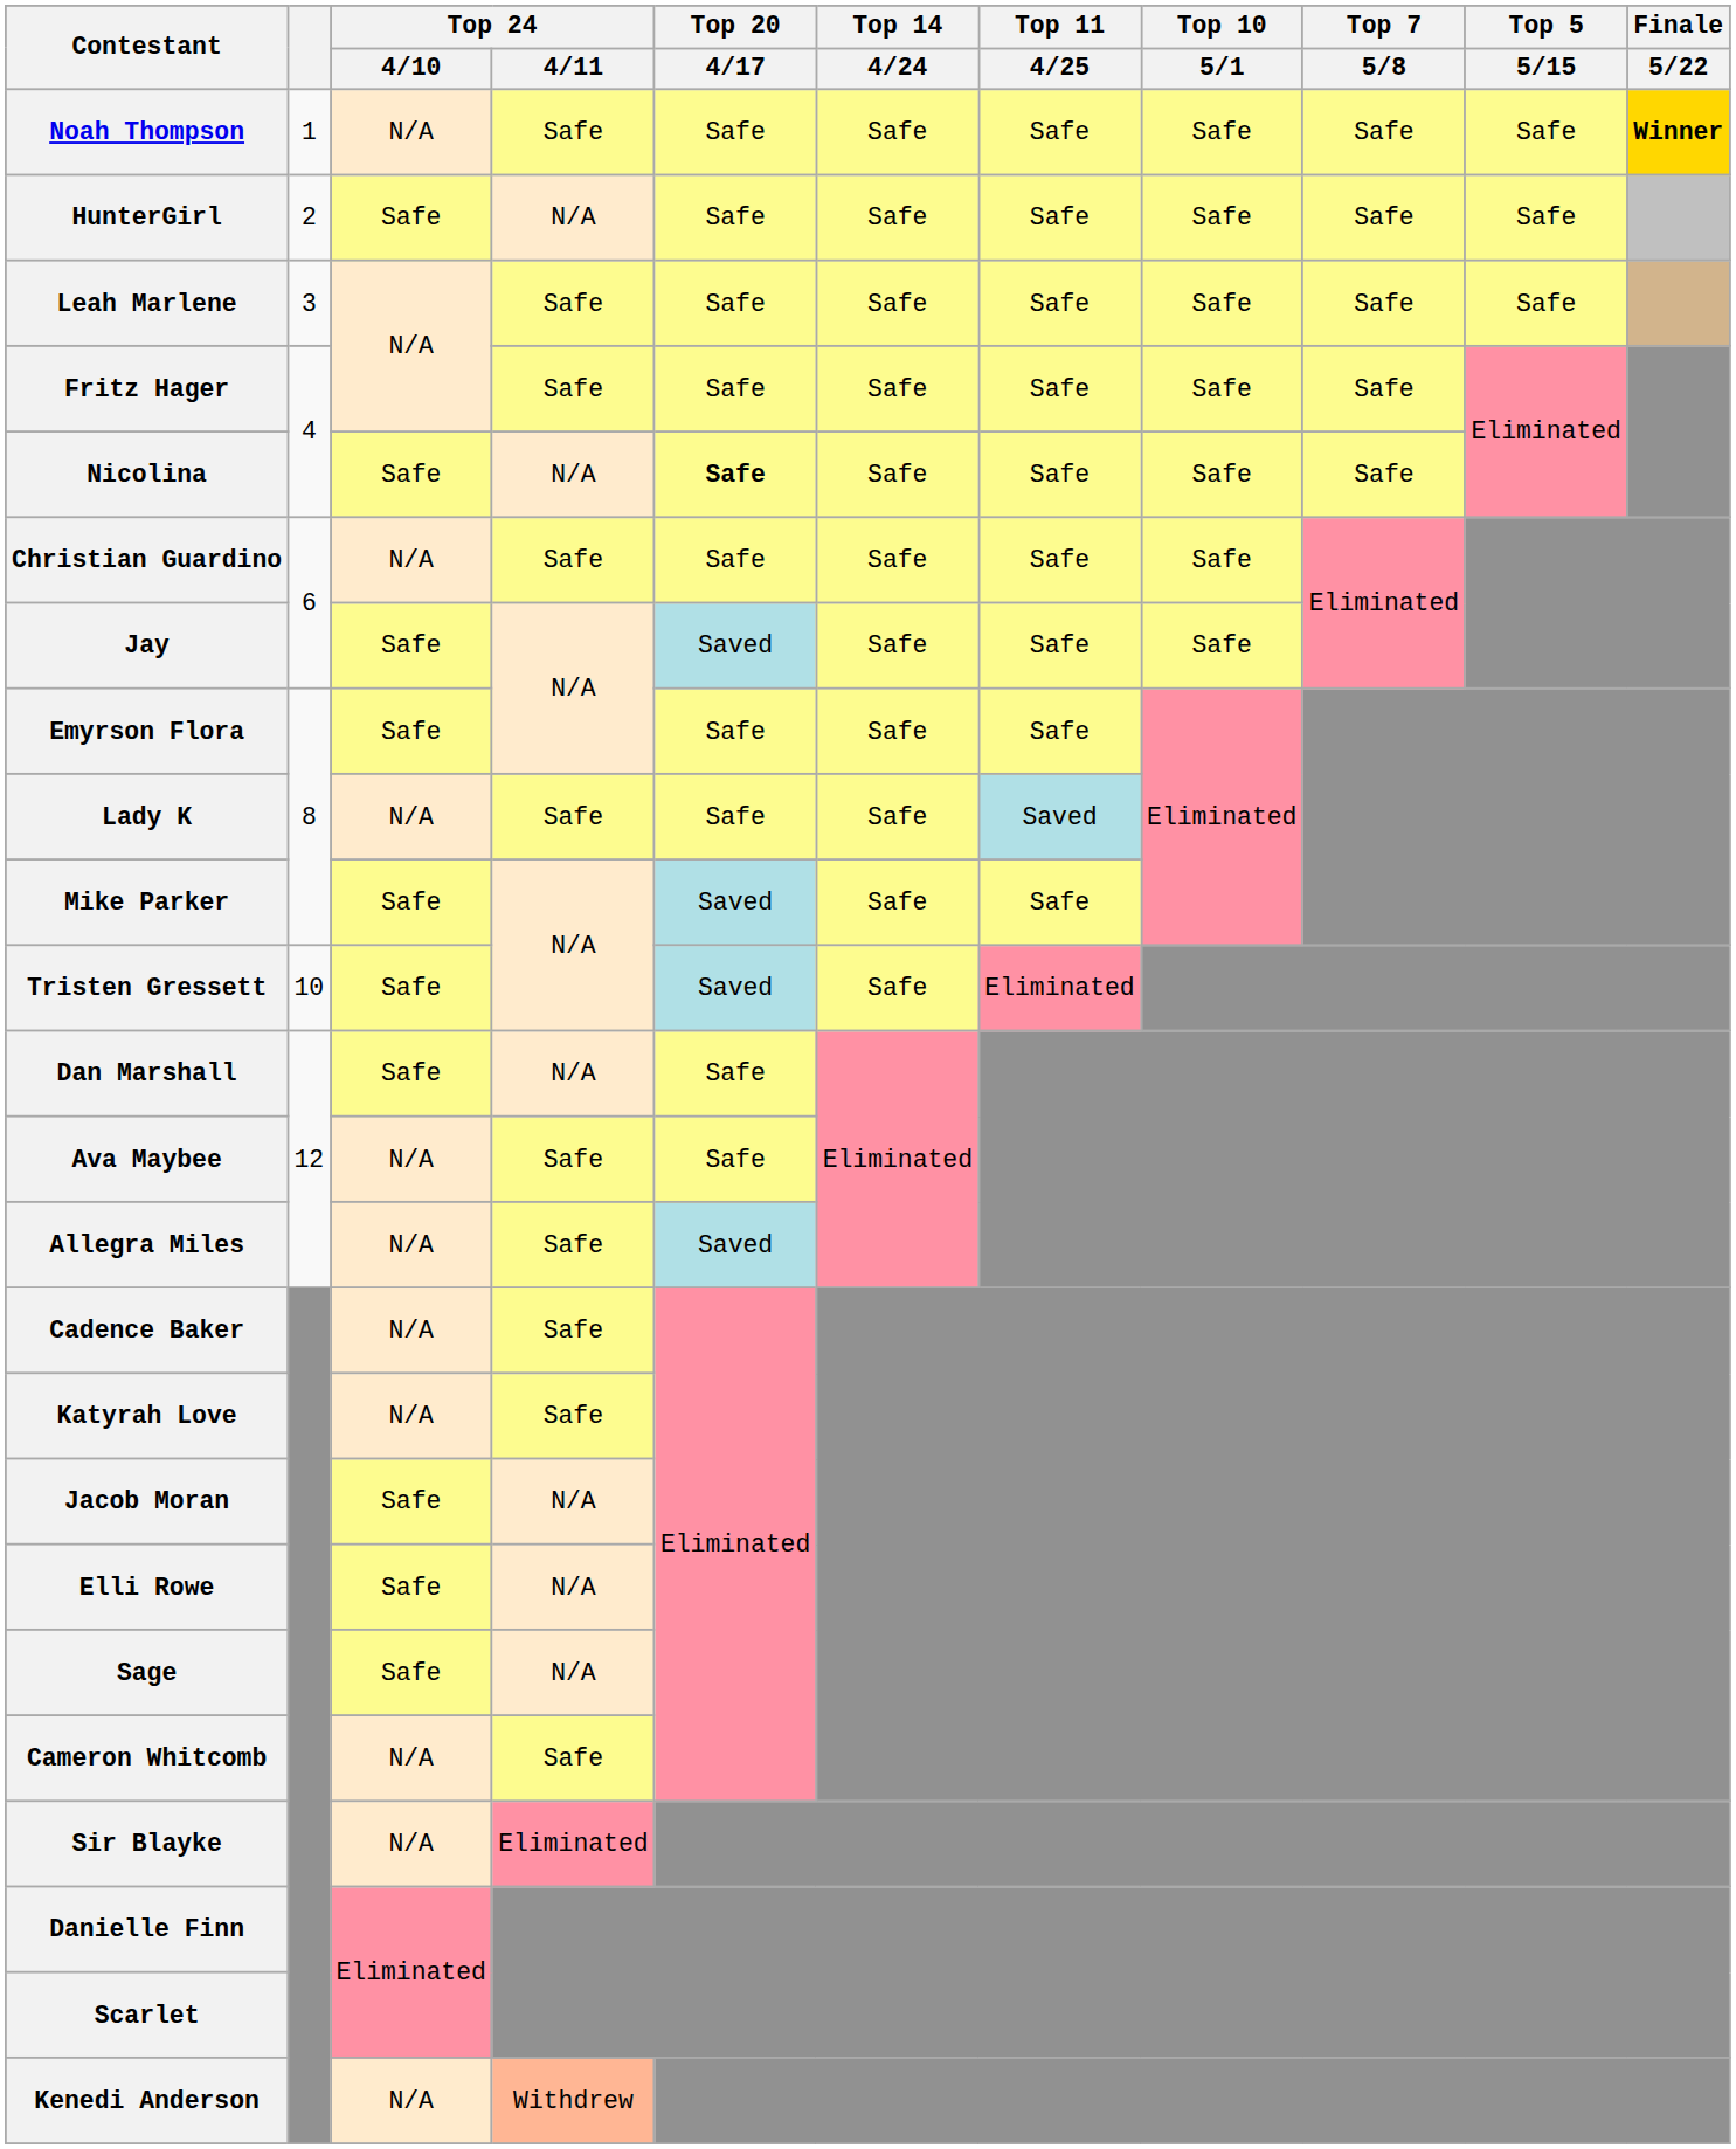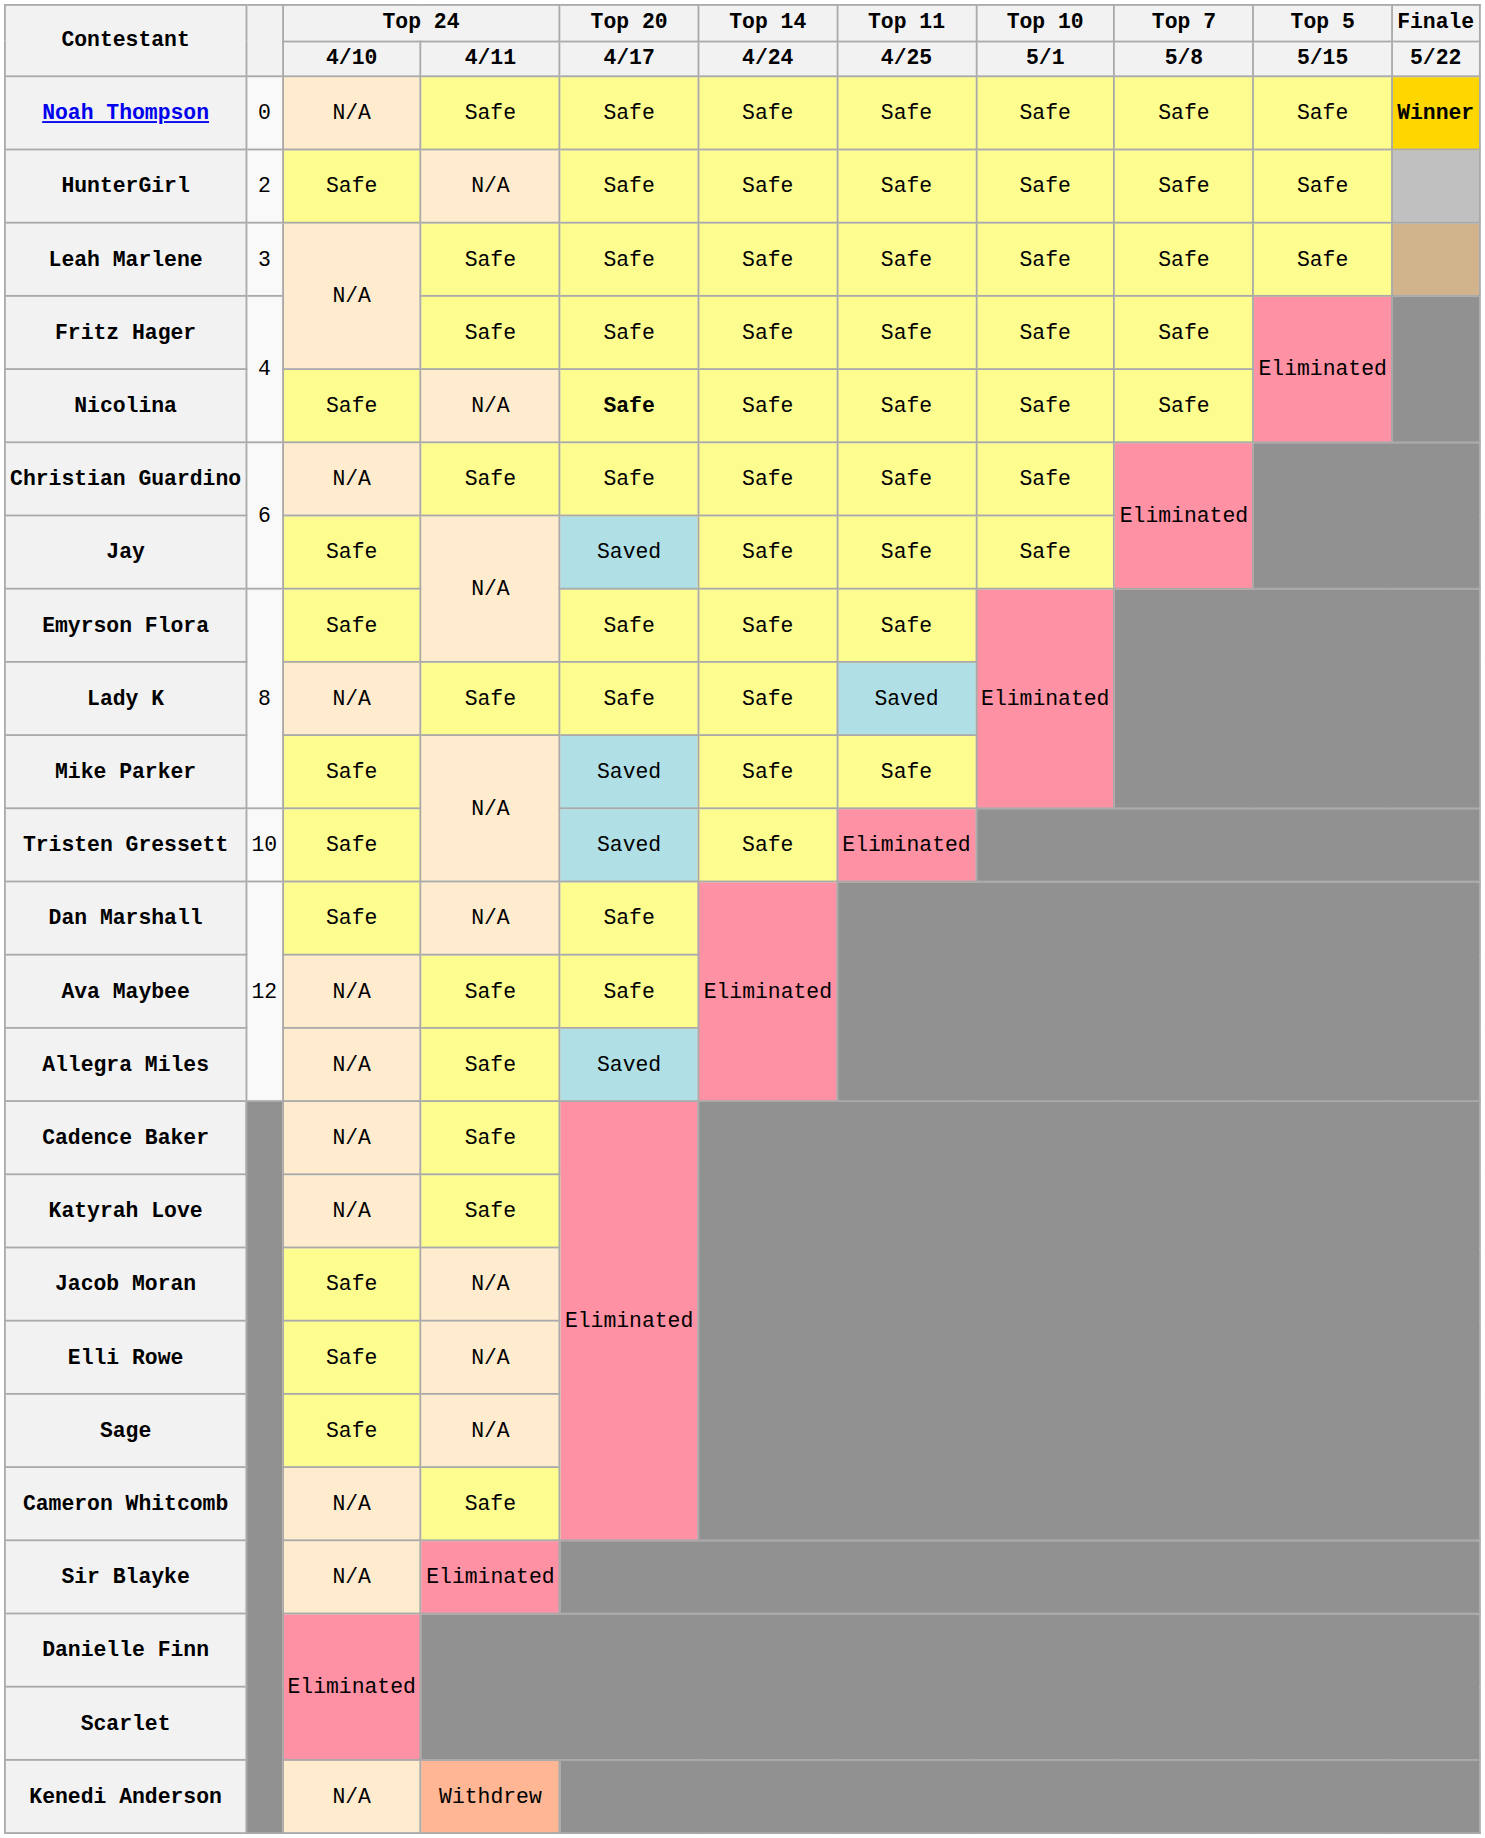 <table class="wikitable" style="text-align:center; font-size:90%;">
 <tr>
 <th rowspan="2" scope="col">Contestant</th>
 <th rowspan="2" scope="col"></th>
 <th scope="col" colspan="2">Top 24</th>
 <th scope="col">Top 20</th>
 <th scope="col">Top 14</th>
 <th scope="col">Top 11</th>
 <th scope="col">Top 10</th>
 <th scope="col">Top 7</th>
 <th scope="col">Top 5</th>
 <th scope="col">Finale</th>
 </tr>
 <tr>
 <th>4/10</th>
 <th>4/11</th>
 <th>4/17</th>
 <th>4/24</th>
 <th>4/25</th>
 <th>5/1</th>
 <th>5/8</th>
 <th>5/15</th>
 <th>5/22</th>
 </tr>
 <tr style="height:40px">
 <th scope="row"><a href='#'>Noah Thompson</a></th>
-<td>1</td>
+<td>0</td>
 <td style="background:#FFEBCD;">N/A</td>
 <td style="background:#FDFC8F;">Safe</td>
 <td style="background:#FDFC8F;">Safe</td>
 <td style="background:#FDFC8F;">Safe</td>
 <td style="background:#FDFC8F;">Safe</td>
 <td style="background:#FDFC8F;">Safe</td>
 <td style="background:#FDFC8F;">Safe</td>
 <td style="background:#FDFC8F;">Safe</td>
 <td style="background:gold;"><strong>Winner</strong></td>
 </tr>
 <tr style="height:40px">
 <th scope="row">HunterGirl</th>
 <td>2</td>
 <td style="background:#FDFC8F;">Safe</td>
 <td style="background:#FFEBCD;">N/A</td>
 <td style="background:#FDFC8F;">Safe</td>
 <td style="background:#FDFC8F;">Safe</td>
 <td style="background:#FDFC8F;">Safe</td>
 <td style="background:#FDFC8F;">Safe</td>
 <td style="background:#FDFC8F;">Safe</td>
 <td style="background:#FDFC8F;">Safe</td>
 <td style="background:silver;"></td>
 </tr>
 <tr style="height:40px">
 <th scope="row">Leah Marlene</th>
 <td>3</td>
 <td rowspan="2" style="background:#FFEBCD;">N/A</td>
 <td style="background:#FDFC8F;">Safe</td>
 <td style="background:#FDFC8F;">Safe</td>
 <td style="background:#FDFC8F;">Safe</td>
 <td style="background:#FDFC8F;">Safe</td>
 <td style="background:#FDFC8F;">Safe</td>
 <td style="background:#FDFC8F;">Safe</td>
 <td style="background:#FDFC8F;">Safe</td>
 <td style="background:tan;"></td>
 </tr>
 <tr style="height:40px">
 <th scope="row">Fritz Hager</th>
 <td rowspan="2">4</td>
 <td style="background:#FDFC8F;">Safe</td>
 <td style="background:#FDFC8F;">Safe</td>
 <td style="background:#FDFC8F;">Safe</td>
 <td style="background:#FDFC8F;">Safe</td>
 <td style="background:#FDFC8F;">Safe</td>
 <td style="background:#FDFC8F;">Safe</td>
 <td style="background:#FF91A4;" rowspan="2">Eliminated</td>
 <td style="background:#919191;" rowspan="2"></td>
 </tr>
 <tr style="height:40px">
 <th scope="row">Nicolina</th>
 <td style="background:#FDFC8F;">Safe</td>
 <td style="background:#FFEBCD;">N/A</td>
 <td style="background:#FDFC8F;"><strong>Safe</strong></td>
 <td style="background:#FDFC8F;">Safe</td>
 <td style="background:#FDFC8F;">Safe</td>
 <td style="background:#FDFC8F;">Safe</td>
 <td style="background:#FDFC8F;">Safe</td>
 </tr>
 <tr style="height:40px">
 <th scope="row">Christian Guardino</th>
 <td rowspan="2">6</td>
 <td style="background:#FFEBCD;">N/A</td>
 <td style="background:#FDFC8F;">Safe</td>
 <td style="background:#FDFC8F;">Safe</td>
 <td style="background:#FDFC8F;">Safe</td>
 <td style="background:#FDFC8F;">Safe</td>
 <td style="background:#FDFC8F;">Safe</td>
 <td style="background:#FF91A4;" rowspan="2">Eliminated</td>
 <td style="background:#919191;" colspan="2" rowspan="2"></td>
 </tr>
 <tr style="height:40px">
 <th scope="row">Jay</th>
 <td style="background:#FDFC8F;">Safe</td>
 <td style="background:#FFEBCD;" rowspan="2">N/A</td>
 <td style="background:#B0E0E6;">Saved</td>
 <td style="background:#FDFC8F;">Safe</td>
 <td style="background:#FDFC8F;">Safe</td>
 <td style="background:#FDFC8F;">Safe</td>
 </tr>
 <tr style="height:40px">
 <th scope="row">Emyrson Flora</th>
 <td rowspan="3">8</td>
 <td style="background:#FDFC8F;">Safe</td>
 <td style="background:#FDFC8F;">Safe</td>
 <td style="background:#FDFC8F;">Safe</td>
 <td style="background:#FDFC8F;">Safe</td>
 <td style="background:#FF91A4;" rowspan="3">Eliminated</td>
 <td style="background:#919191;" colspan="3" rowspan="3"></td>
 </tr>
 <tr style="height:40px">
 <th scope="row">Lady K</th>
 <td style="background:#FFEBCD;">N/A</td>
 <td style="background:#FDFC8F;">Safe</td>
 <td style="background:#FDFC8F;">Safe</td>
 <td style="background:#FDFC8F;">Safe</td>
 <td style="background:#B0E0E6;">Saved</td>
 </tr>
 <tr style="height:40px">
 <th scope="row">Mike Parker</th>
 <td style="background:#FDFC8F;">Safe</td>
 <td style="background:#FFEBCD;" rowspan="2">N/A</td>
 <td style="background:#B0E0E6;">Saved</td>
 <td style="background:#FDFC8F;">Safe</td>
 <td style="background:#FDFC8F;">Safe</td>
 </tr>
 <tr style="height:40px">
 <th scope="row">Tristen Gressett</th>
 <td>10</td>
 <td style="background:#FDFC8F;">Safe</td>
 <td style="background:#B0E0E6;">Saved</td>
 <td style="background:#FDFC8F;">Safe</td>
 <td style="background:#FF91A4;">Eliminated</td>
 <td style="background:#919191;" colspan="4"></td>
 </tr>
 <tr style="height:40px">
 <th scope="row">Dan Marshall</th>
 <td rowspan="3">12</td>
 <td style="background:#FDFC8F;">Safe</td>
 <td style="background:#FFEBCD;">N/A</td>
 <td style="background:#FDFC8F;">Safe</td>
 <td style="background:#FF91A4;" rowspan="3">Eliminated</td>
 <td style="background:#919191;" colspan="5" rowspan="3"></td>
 </tr>
 <tr style="height:40px">
 <th scope="row">Ava Maybee</th>
 <td style="background:#FFEBCD;">N/A</td>
 <td style="background:#FDFC8F;">Safe</td>
 <td style="background:#FDFC8F;">Safe</td>
 </tr>
 <tr style="height:40px">
 <th scope="row">Allegra Miles</th>
 <td style="background:#FFEBCD;">N/A</td>
 <td style="background:#FDFC8F;">Safe</td>
 <td style="background:#B0E0E6;">Saved</td>
 </tr>
 <tr style="height:40px">
 <th scope="row">Cadence Baker</th>
 <td rowspan="10" bgcolor="919191"></td>
 <td style="background:#FFEBCD;">N/A</td>
 <td style="background:#FDFC8F;">Safe</td>
 <td style="background:#FF91A4;" rowspan="6">Eliminated</td>
 <td style="background:#919191;" colspan="6" rowspan="6"></td>
 </tr>
 <tr style="height:40px">
 <th scope="row">Katyrah Love</th>
 <td style="background:#FFEBCD;">N/A</td>
 <td style="background:#FDFC8F;">Safe</td>
 </tr>
 <tr style="height:40px">
 <th scope="row">Jacob Moran</th>
 <td style="background:#FDFC8F;">Safe</td>
 <td style="background:#FFEBCD;">N/A</td>
 </tr>
 <tr style="height:40px">
 <th scope="row">Elli Rowe</th>
 <td style="background:#FDFC8F;">Safe</td>
 <td style="background:#FFEBCD;">N/A</td>
 </tr>
 <tr style="height:40px">
 <th scope="row">Sage</th>
 <td style="background:#FDFC8F;">Safe</td>
 <td style="background:#FFEBCD;">N/A</td>
 </tr>
 <tr style="height:40px">
 <th scope="row">Cameron Whitcomb</th>
 <td style="background:#FFEBCD;">N/A</td>
 <td style="background:#FDFC8F;">Safe</td>
 </tr>
 <tr style="height:40px">
 <th scope="row">Sir Blayke</th>
 <td style="background:#FFEBCD;">N/A</td>
 <td style="background:#FF91A4;">Eliminated</td>
 <td style="background:#919191;" colspan="7"></td>
 </tr>
 <tr style="height:40px">
 <th scope="row">Danielle Finn</th>
 <td style="background:#FF91A4;" rowspan="2">Eliminated</td>
 <td style="background:#919191;" colspan="8" rowspan="2"></td>
 </tr>
 <tr style="height:40px">
 <th scope="row">Scarlet</th>
 </tr>
 <tr style="height:40px">
 <th scope="row">Kenedi Anderson</th>
 <td style="background:#FFEBCD;">N/A</td>
 <td style="background:#FFB694;">Withdrew</td>
 <td style="background:#919191;" colspan="7"></td>
 </tr>
 </table>
